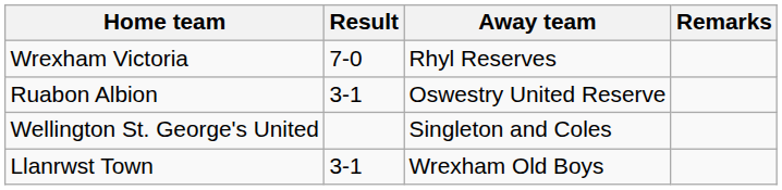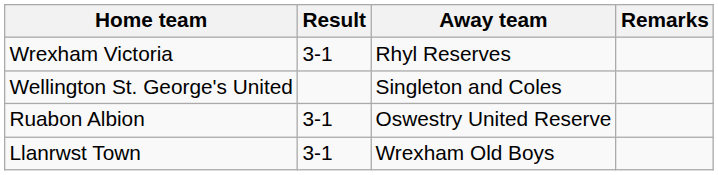 <table class="wikitable">
 <tr>
 <th>Home team</th>
 <th>Result</th>
 <th>Away team</th>
 <th>Remarks</th>
 </tr>
 <tr>
 <td>Wrexham Victoria</td>
-<td>7-0</td>
+<td>3-1</td>
 <td>Rhyl Reserves</td>
+<td></td>
+</tr>
+<tr>
+<td> Wellington St. George's United</td>
+<td></td>
+<td> Singleton and Coles</td>
 <td></td>
 </tr>
 <tr>
 <td>Ruabon Albion</td>
 <td>3-1</td>
 <td> Oswestry United Reserve</td>
 <td></td>
 </tr>
 <tr>
-<td> Wellington St. George's United</td>
-<td></td>
-<td> Singleton and Coles</td>
-<td></td>
-</tr>
-<tr>
 <td>Llanrwst Town</td>
 <td>3-1</td>
 <td>Wrexham Old Boys</td>
 <td></td>
 </tr>
 </table>
